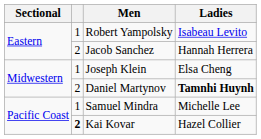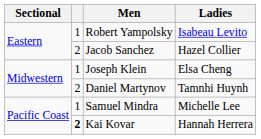 <table class="wikitable">
 <tr>
 <th>Sectional</th>
 <th></th>
 <th>Men</th>
 <th>Ladies</th>
 </tr>
 <tr>
 <td rowspan=2><a href='#'>Eastern</a></td>
 <td align=center>1</td>
 <td>Robert Yampolsky</td>
 <td><a href='#'>Isabeau Levito</a></td>
 </tr>
 <tr>
 <td align=center>2</td>
 <td>Jacob Sanchez</td>
-<td>Hannah Herrera</td>
+<td>Hazel Collier</td>
 </tr>
 <tr>
 <td rowspan=2><a href='#'>Midwestern</a></td>
 <td align=center>1</td>
 <td>Joseph Klein</td>
 <td>Elsa Cheng</td>
 </tr>
 <tr>
 <td align=center>2</td>
 <td>Daniel Martynov</td>
-<td><strong>Tamnhi Huynh</strong></td>
+<td>Tamnhi Huynh</td>
 </tr>
 <tr>
 <td rowspan=2><a href='#'>Pacific Coast</a></td>
 <td align=center>1</td>
 <td>Samuel Mindra</td>
 <td>Michelle Lee</td>
 </tr>
 <tr>
 <td align=center><strong>2</strong></td>
 <td>Kai Kovar</td>
-<td>Hazel Collier</td>
+<td>Hannah Herrera</td>
 </tr>
 </table>
